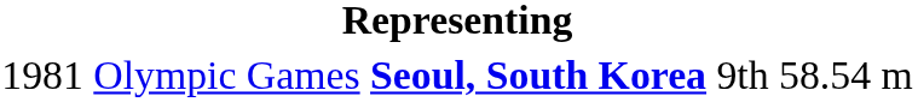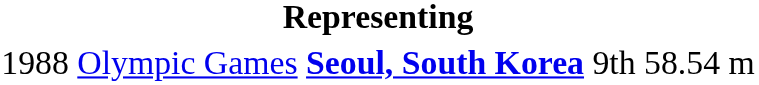 <table>
 <tr>
 <th colspan="5">Representing </th>
 </tr>
 <tr>
-<td>1981</td>
+<td>1988</td>
 <td><a href='#'>Olympic Games</a></td>
 <td><strong><a href='#'>Seoul, South Korea</a></strong></td>
 <td>9th</td>
 <td>58.54 m</td>
 </tr>
 </table>
